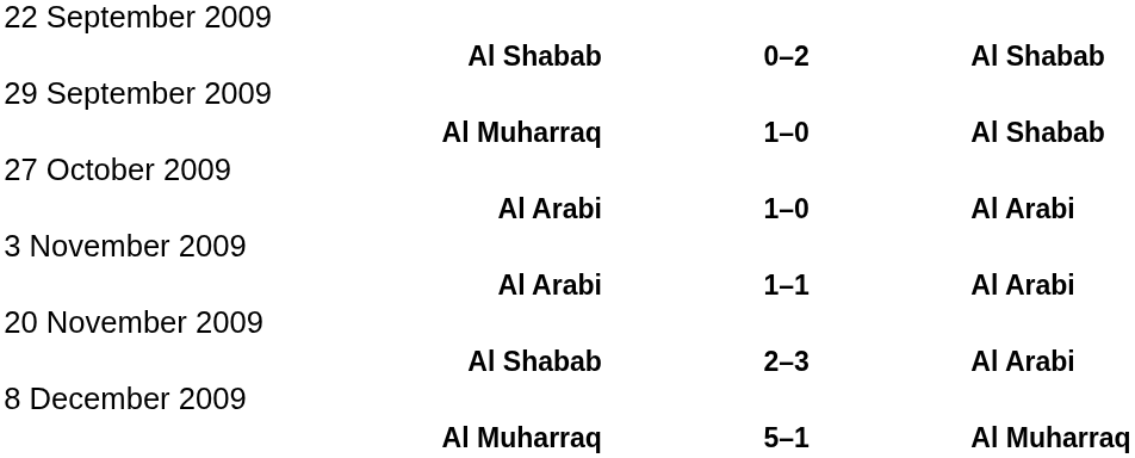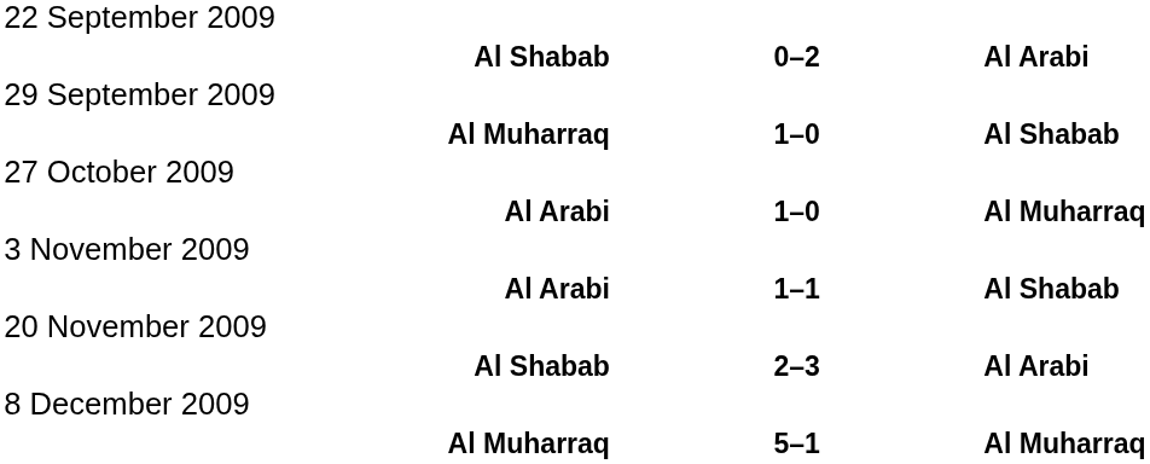 <table width=100% cellspacing=1>
 <tr>
 <th width=20%></th>
 <th width=12%></th>
 <th width=20%></th>
 <th></th>
 </tr>
 <tr>
 <td>22 September 2009</td>
 </tr>
 <tr style=font-size:90%>
 <td align=right><strong>Al Shabab</strong></td>
 <td align=center><strong>0–2</strong></td>
-<td><strong>Al Shabab</strong></td>
+<td><strong>Al Arabi</strong></td>
 <td></td>
 <td></td>
 </tr>
 <tr>
 <td>29 September 2009</td>
 </tr>
 <tr style=font-size:90%>
 <td align=right><strong>Al Muharraq</strong></td>
 <td align=center><strong>1–0</strong></td>
 <td><strong>Al Shabab</strong></td>
 <td></td>
 <td></td>
 </tr>
 <tr>
 <td>27 October 2009</td>
 </tr>
 <tr style=font-size:90%>
 <td align=right><strong>Al Arabi</strong></td>
 <td align=center><strong>1–0</strong></td>
-<td><strong>Al Arabi</strong></td>
+<td><strong>Al Muharraq</strong></td>
 <td></td>
 <td></td>
 </tr>
 <tr>
 <td>3 November 2009</td>
 </tr>
 <tr style=font-size:90%>
 <td align=right><strong>Al Arabi</strong></td>
 <td align=center><strong>1–1</strong></td>
-<td><strong>Al Arabi</strong></td>
+<td><strong>Al Shabab</strong></td>
 <td></td>
 <td></td>
 </tr>
 <tr>
 <td>20 November 2009</td>
 </tr>
 <tr style=font-size:90%>
 <td align=right><strong>Al Shabab</strong></td>
 <td align=center><strong>2–3</strong></td>
 <td><strong>Al Arabi</strong></td>
 <td></td>
 <td></td>
 </tr>
 <tr>
 <td>8 December 2009</td>
 </tr>
 <tr style=font-size:90%>
 <td align=right><strong>Al Muharraq</strong></td>
 <td align=center><strong>5–1</strong></td>
 <td><strong>Al Muharraq</strong></td>
 <td></td>
 <td></td>
 </tr>
 </table>
